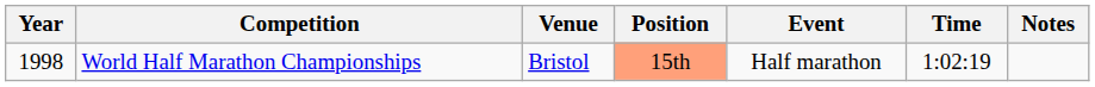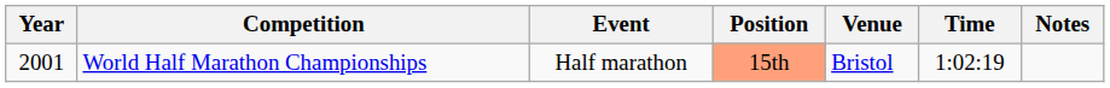 <table class="wikitable" width=55% style="font-size:90%; text-align:center;">
 <tr>
 <th>Year</th>
 <th>Competition</th>
+<th>Event</th>
+<th>Position</th>
 <th>Venue</th>
-<th>Position</th>
-<th>Event</th>
 <th>Time</th>
 <th>Notes</th>
 </tr>
 <tr>
-<td>1998</td>
+<td>2001</td>
 <td align=left><a href='#'>World Half Marathon Championships</a></td>
+<td>Half marathon</td>
+<td style="background: lightsalmon;">15th</td>
 <td align=left> <a href='#'>Bristol</a></td>
-<td style="background: lightsalmon;">15th</td>
-<td>Half marathon</td>
 <td>1:02:19</td>
 <td></td>
 </tr>
 </table>
